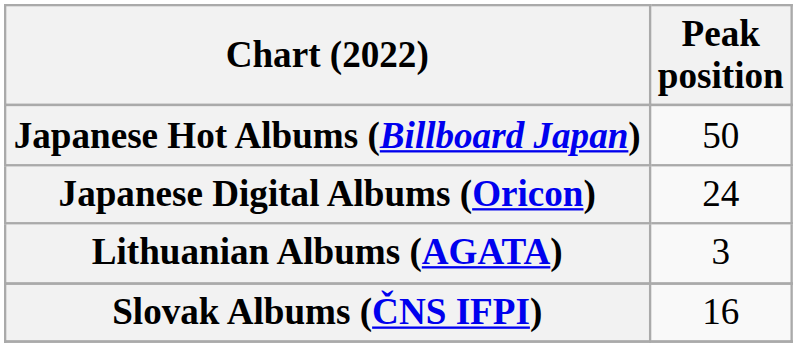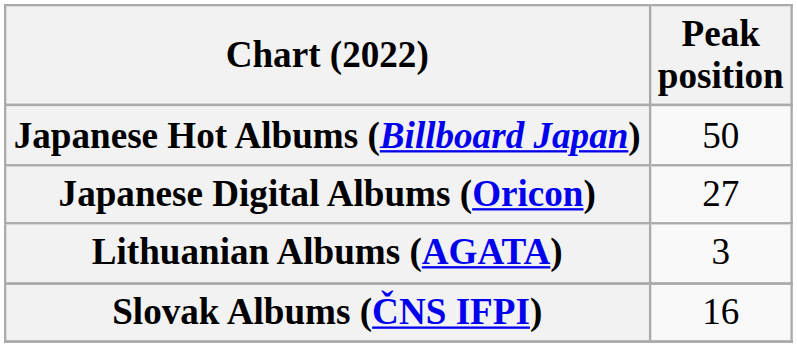 <table class="wikitable sortable plainrowheaders" style="text-align:center">
 <tr>
 <th scope="col">Chart (2022)</th>
 <th scope="col">Peak<br>position</th>
 </tr>
 <tr>
 </tr>
 <tr>
 </tr>
 <tr>
 </tr>
 <tr>
 </tr>
 <tr>
 </tr>
 <tr>
 </tr>
 <tr>
 </tr>
 <tr>
 </tr>
 <tr>
 </tr>
 <tr>
 </tr>
 <tr>
 </tr>
 <tr>
 </tr>
 <tr>
 </tr>
 <tr>
 <th scope="row">Japanese Hot Albums (<em><a href='#'>Billboard Japan</a></em>)</th>
 <td>50</td>
 </tr>
 <tr>
 <th scope="row">Japanese Digital Albums (<a href='#'>Oricon</a>)</th>
-<td>24</td>
+<td>27</td>
 </tr>
 <tr>
 <th scope="row">Lithuanian Albums (<a href='#'>AGATA</a>)</th>
 <td>3</td>
 </tr>
 <tr>
 </tr>
 <tr>
 </tr>
 <tr>
 <th scope="row">Slovak Albums (<a href='#'>ČNS IFPI</a>)</th>
 <td>16</td>
 </tr>
 <tr>
 </tr>
 <tr>
 </tr>
 <tr>
 </tr>
 <tr>
 </tr>
 <tr>
 </tr>
 <tr>
 </tr>
 <tr>
 </tr>
 <tr>
 </tr>
 </table>
